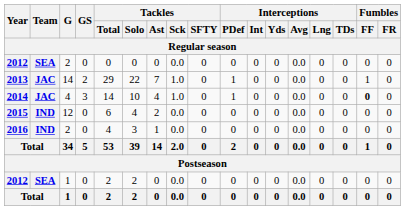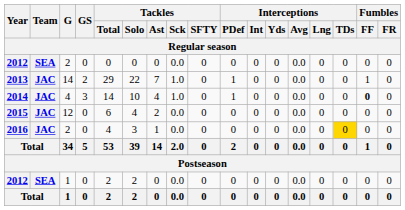 <table class="wikitable" style="text-align: center;">
 <tr>
 <th rowspan=2>Year</th>
 <th rowspan=2>Team</th>
 <th rowspan=2>G</th>
 <th rowspan=2>GS</th>
 <th colspan=5>Tackles</th>
 <th colspan=6>Interceptions</th>
 <th colspan=2>Fumbles</th>
 </tr>
 <tr>
 <th>Total</th>
 <th>Solo</th>
 <th>Ast</th>
 <th>Sck</th>
 <th>SFTY</th>
 <th>PDef</th>
 <th>Int</th>
 <th>Yds</th>
 <th>Avg</th>
 <th>Lng</th>
 <th>TDs</th>
 <th>FF</th>
 <th>FR</th>
 </tr>
 <tr>
 <th colspan=17><strong>Regular season</strong></th>
 </tr>
 <tr>
 <th><a href='#'>2012</a></th>
 <th><a href='#'>SEA</a></th>
 <td>2</td>
 <td>0</td>
 <td>0</td>
 <td>0</td>
 <td>0</td>
 <td>0.0</td>
 <td>0</td>
 <td>0</td>
 <td>0</td>
 <td>0</td>
 <td>0.0</td>
 <td>0</td>
 <td>0</td>
 <td>0</td>
 <td>0</td>
 </tr>
 <tr>
 <th><a href='#'>2013</a></th>
 <th><a href='#'>JAC</a></th>
 <td>14</td>
 <td>2</td>
 <td>29</td>
 <td>22</td>
 <td>7</td>
 <td>1.0</td>
 <td>0</td>
 <td>1</td>
 <td>0</td>
 <td>0</td>
 <td>0.0</td>
 <td>0</td>
 <td>0</td>
 <td>1</td>
 <td>0</td>
 </tr>
 <tr>
 <th><a href='#'>2014</a></th>
 <th><a href='#'>JAC</a></th>
 <td>4</td>
 <td>3</td>
 <td>14</td>
 <td>10</td>
 <td>4</td>
 <td>1.0</td>
 <td>0</td>
 <td>1</td>
 <td>0</td>
 <td>0</td>
 <td>0.0</td>
 <td>0</td>
 <td>0</td>
 <td><strong>0</strong></td>
 <td>0</td>
 </tr>
 <tr>
 <th><a href='#'>2015</a></th>
-<th><a href='#'>IND</a></th>
+<th><a href='#'>JAC</a></th>
 <td>12</td>
 <td>0</td>
 <td>6</td>
 <td>4</td>
 <td>2</td>
 <td>0.0</td>
 <td>0</td>
 <td>0</td>
 <td>0</td>
 <td>0</td>
 <td>0.0</td>
 <td>0</td>
 <td>0</td>
 <td>0</td>
 <td>0</td>
 </tr>
 <tr>
 <th><a href='#'>2016</a></th>
-<th><a href='#'>IND</a></th>
+<th><a href='#'>JAC</a></th>
 <td>2</td>
 <td>0</td>
 <td>4</td>
 <td>3</td>
 <td>1</td>
 <td>0.0</td>
 <td>0</td>
 <td>0</td>
 <td>0</td>
 <td>0</td>
 <td>0.0</td>
 <td>0</td>
-<td>0</td>
+<td style="background: gold;">0</td>
 <td>0</td>
 <td>0</td>
 </tr>
 <tr>
 <th colspan=2>Total</th>
 <th>34</th>
 <th>5</th>
 <th>53</th>
 <th>39</th>
 <th>14</th>
 <th>2.0</th>
 <th>0</th>
 <th>2</th>
 <th>0</th>
 <th>0</th>
 <th>0.0</th>
 <th>0</th>
 <th>0</th>
 <th>1</th>
 <th>0</th>
 </tr>
 <tr>
 <th colspan=17><strong>Postseason</strong></th>
 </tr>
 <tr>
 <th><a href='#'>2012</a></th>
 <th><a href='#'>SEA</a></th>
 <td>1</td>
 <td>0</td>
 <td>2</td>
 <td>2</td>
 <td>0</td>
 <td>0.0</td>
 <td>0</td>
 <td>0</td>
 <td>0</td>
 <td>0</td>
 <td>0.0</td>
 <td>0</td>
 <td>0</td>
 <td>0</td>
 <td>0</td>
 </tr>
 <tr>
 <th colspan=2>Total</th>
 <th>1</th>
 <th>0</th>
 <th>2</th>
 <th>2</th>
 <th>0</th>
 <th>0.0</th>
 <th>0</th>
 <th>0</th>
 <th>0</th>
 <th>0</th>
 <th>0.0</th>
 <th>0</th>
 <th>0</th>
 <th>0</th>
 <th>0</th>
 </tr>
 </table>
